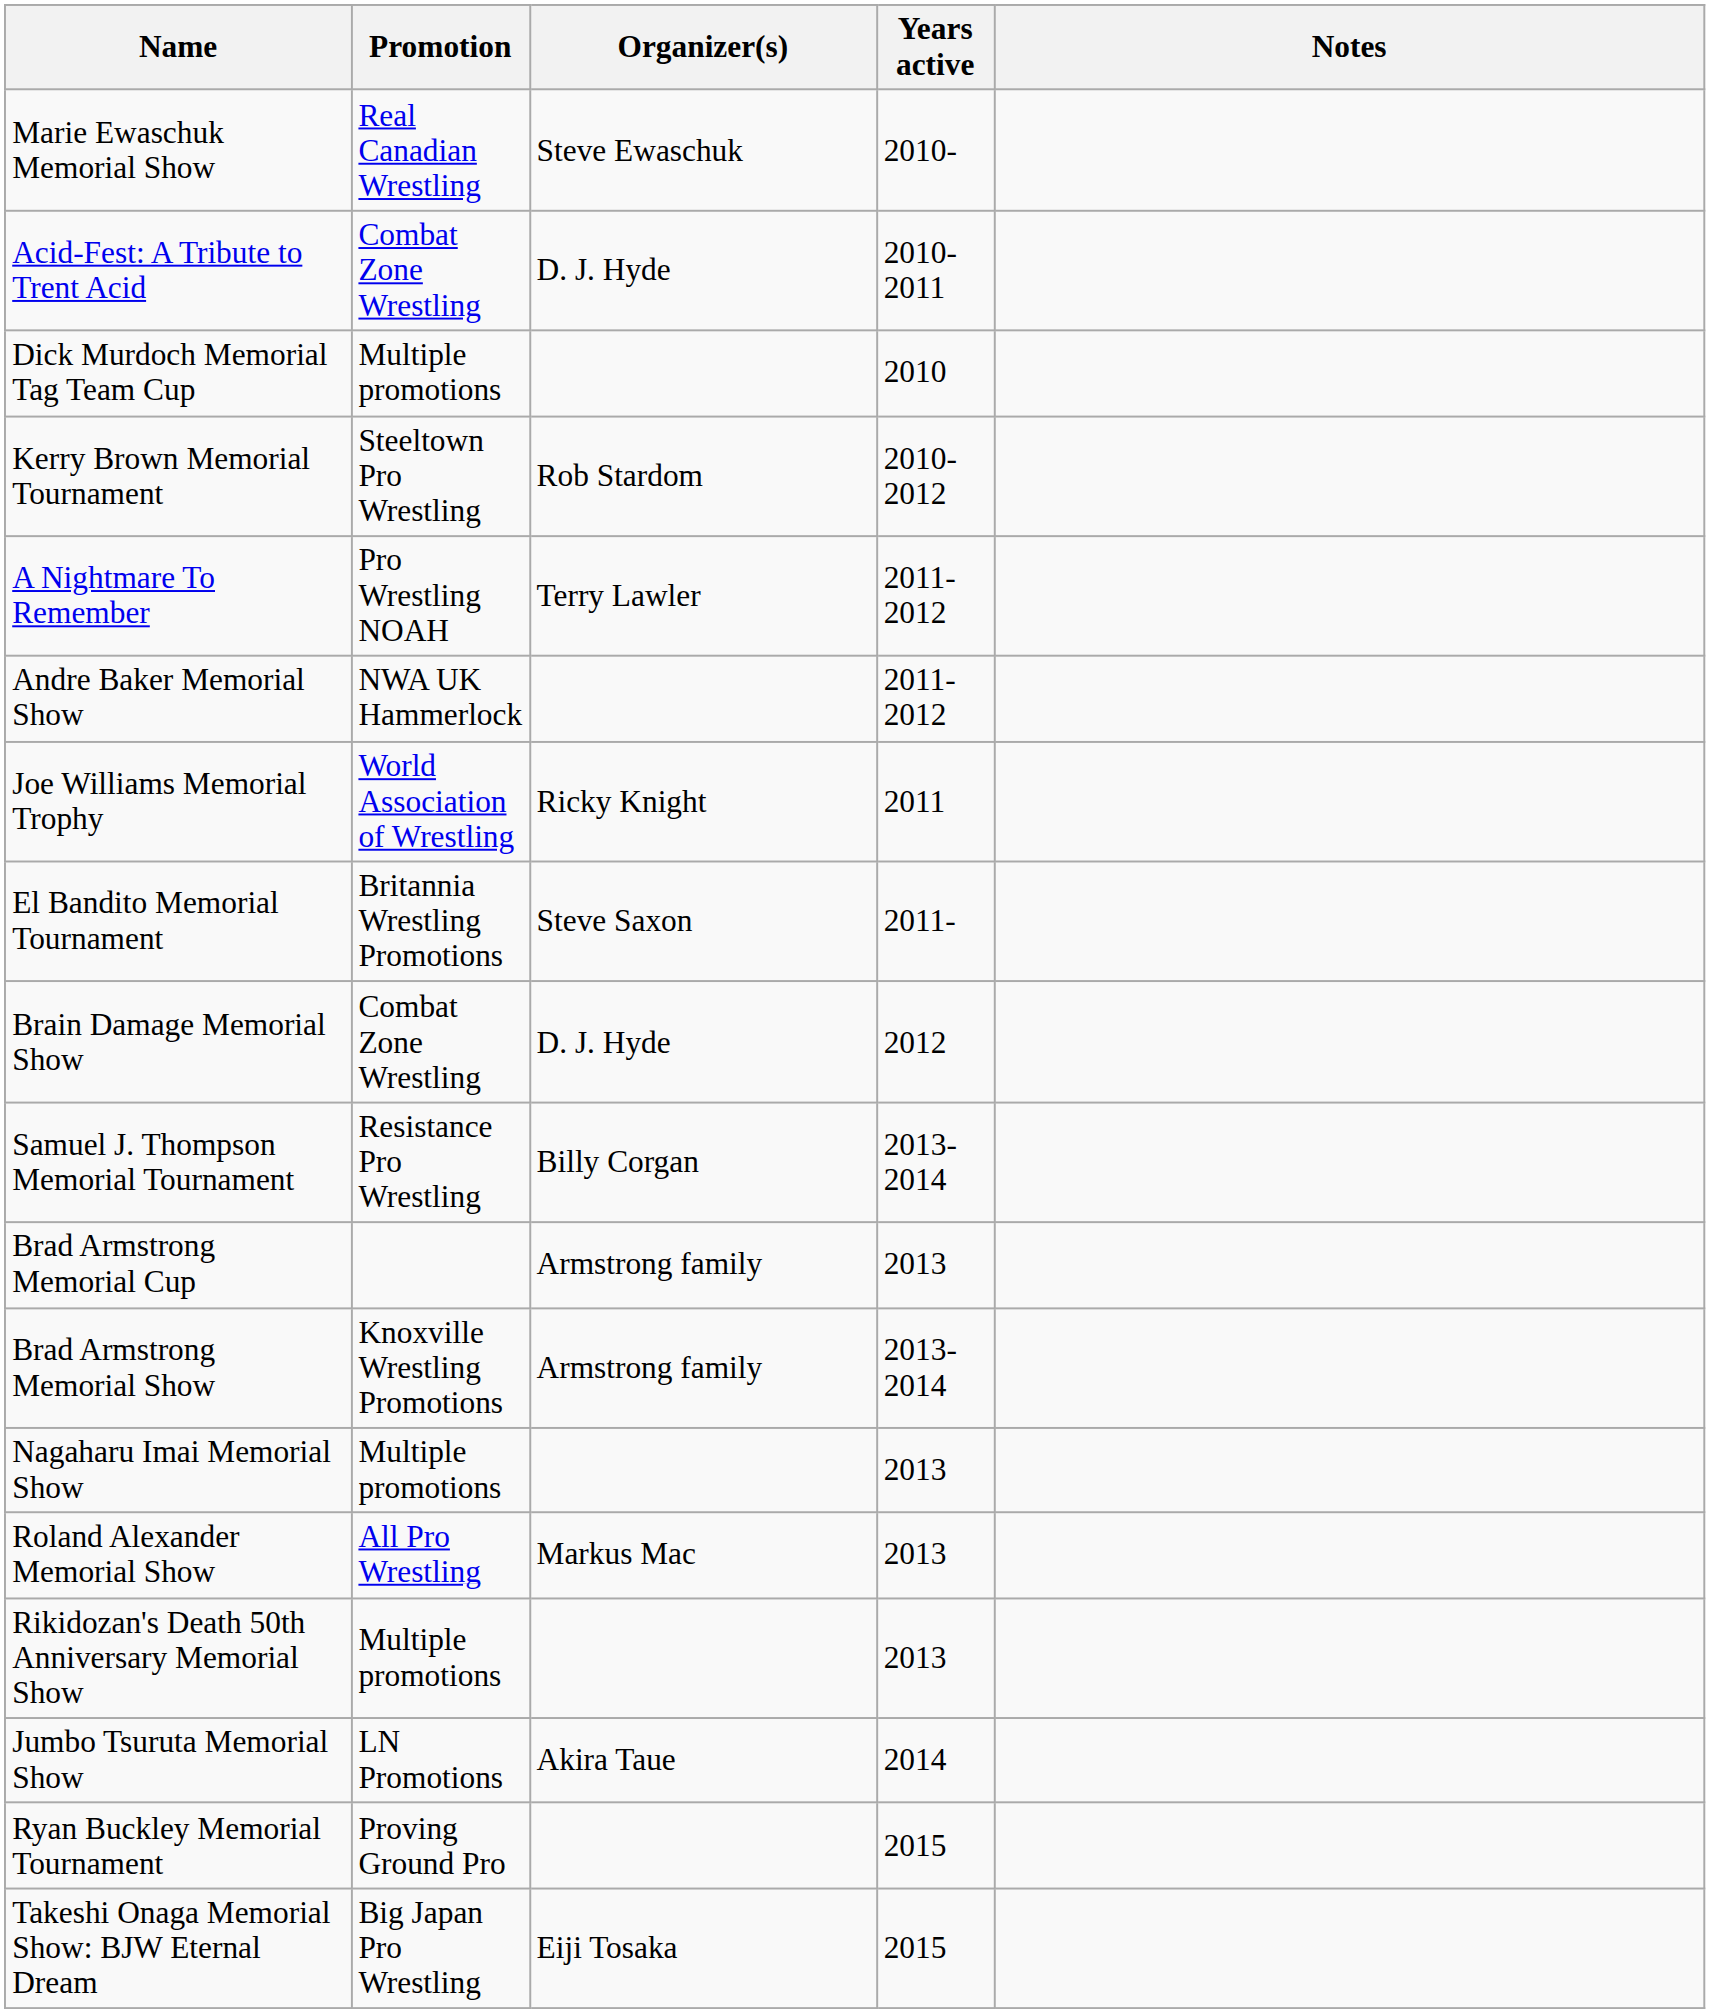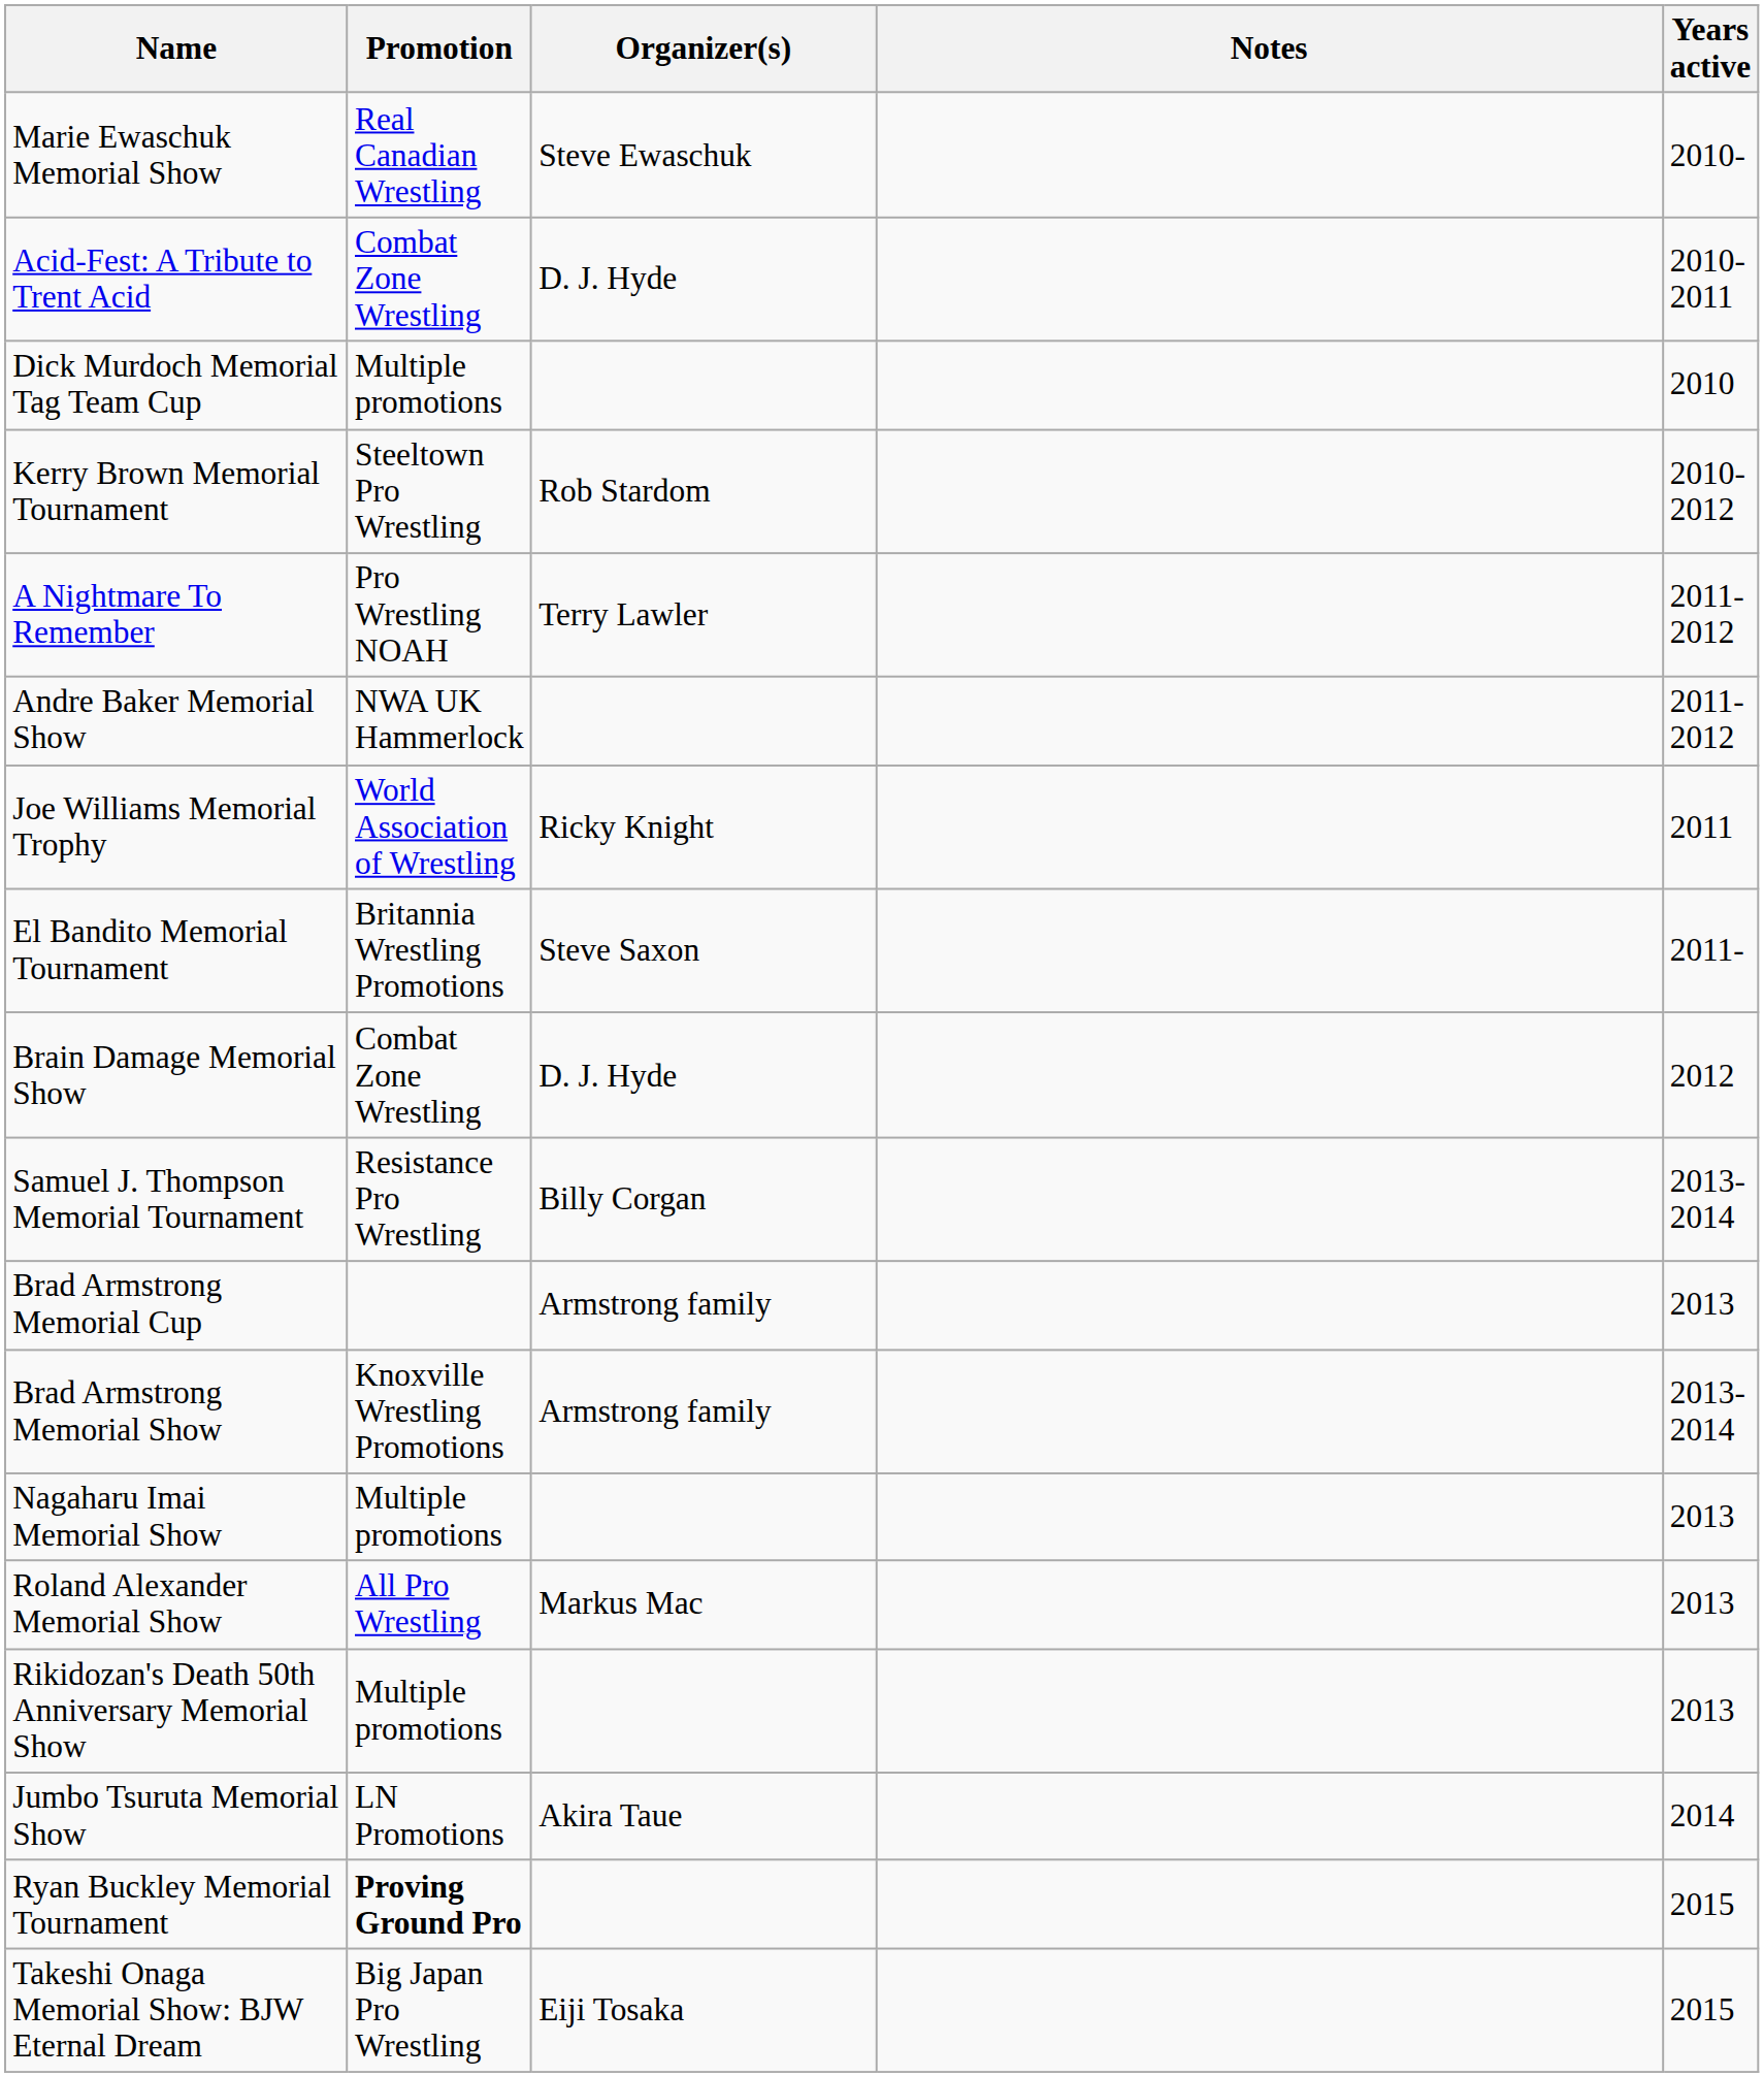 <table class=wikitable>
 <tr>
 <th width="21%">Name</th>
 <th width="7%">Promotion</th>
 <th width="21%">Organizer(s)</th>
+<th width="55%">Notes</th>
 <th width="7%">Years active</th>
-<th width="55%">Notes</th>
 </tr>
 <tr>
 <td>Marie Ewaschuk Memorial Show</td>
 <td><a href='#'>Real Canadian Wrestling</a></td>
 <td>Steve Ewaschuk</td>
+<td></td>
 <td>2010- </td>
-<td></td>
 </tr>
 <tr>
 <td><a href='#'>Acid-Fest: A Tribute to Trent Acid</a></td>
 <td><a href='#'>Combat Zone Wrestling</a></td>
 <td>D. J. Hyde</td>
+<td></td>
 <td>2010-2011 </td>
-<td></td>
 </tr>
 <tr>
 <td>Dick Murdoch Memorial Tag Team Cup</td>
 <td>Multiple promotions</td>
 <td></td>
+<td></td>
 <td>2010 </td>
-<td></td>
 </tr>
 <tr>
 <td>Kerry Brown Memorial Tournament</td>
 <td>Steeltown Pro Wrestling</td>
 <td>Rob Stardom</td>
+<td></td>
 <td>2010-2012 </td>
-<td></td>
 </tr>
 <tr>
 <td><a href='#'>A Nightmare To Remember</a></td>
 <td>Pro Wrestling NOAH</td>
 <td>Terry Lawler</td>
+<td></td>
 <td>2011-2012 </td>
-<td></td>
 </tr>
 <tr>
 <td>Andre Baker Memorial Show</td>
 <td>NWA UK Hammerlock</td>
 <td></td>
+<td></td>
 <td>2011-2012 </td>
-<td></td>
 </tr>
 <tr>
 <td>Joe Williams Memorial Trophy</td>
 <td><a href='#'>World Association of Wrestling</a></td>
 <td>Ricky Knight</td>
+<td></td>
 <td>2011 </td>
-<td></td>
 </tr>
 <tr>
 <td>El Bandito Memorial Tournament</td>
 <td>Britannia Wrestling Promotions</td>
 <td>Steve Saxon</td>
+<td></td>
 <td>2011- </td>
-<td></td>
 </tr>
 <tr>
 <td>Brain Damage Memorial Show</td>
 <td>Combat Zone Wrestling</td>
 <td>D. J. Hyde</td>
+<td></td>
 <td>2012 </td>
-<td></td>
 </tr>
 <tr>
 <td>Samuel J. Thompson Memorial Tournament</td>
 <td>Resistance Pro Wrestling</td>
 <td>Billy Corgan</td>
+<td></td>
 <td>2013-2014 </td>
-<td></td>
 </tr>
 <tr>
 <td>Brad Armstrong Memorial Cup</td>
 <td></td>
 <td>Armstrong family</td>
+<td></td>
 <td>2013 </td>
-<td></td>
 </tr>
 <tr>
 <td>Brad Armstrong Memorial Show</td>
 <td>Knoxville Wrestling Promotions</td>
 <td>Armstrong family</td>
+<td></td>
 <td>2013-2014 </td>
-<td></td>
 </tr>
 <tr>
 <td>Nagaharu Imai Memorial Show</td>
 <td>Multiple promotions</td>
 <td></td>
+<td></td>
 <td>2013 </td>
-<td></td>
 </tr>
 <tr>
 <td>Roland Alexander Memorial Show</td>
 <td><a href='#'>All Pro Wrestling</a></td>
 <td>Markus Mac</td>
+<td></td>
 <td>2013 </td>
-<td></td>
 </tr>
 <tr>
 <td>Rikidozan's Death 50th Anniversary Memorial Show</td>
 <td>Multiple promotions</td>
 <td></td>
+<td></td>
 <td>2013 </td>
-<td></td>
 </tr>
 <tr>
 <td>Jumbo Tsuruta Memorial Show</td>
 <td>LN Promotions</td>
 <td>Akira Taue</td>
+<td></td>
 <td>2014 </td>
-<td></td>
 </tr>
 <tr>
 <td>Ryan Buckley Memorial Tournament</td>
-<td>Proving Ground Pro</td>
+<td><strong>Proving Ground Pro</strong></td>
+<td></td>
 <td></td>
 <td>2015 </td>
-<td></td>
 </tr>
 <tr>
 <td>Takeshi Onaga Memorial Show: BJW Eternal Dream</td>
 <td>Big Japan Pro Wrestling</td>
 <td>Eiji Tosaka</td>
+<td></td>
 <td>2015 </td>
-<td></td>
 </tr>
 </table>
